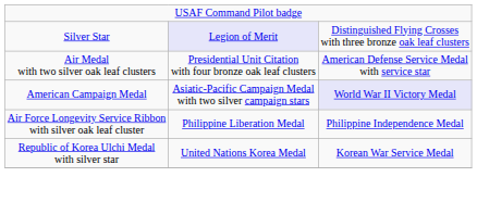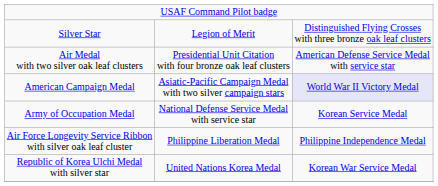 <table class="wikitable" style="margin:1em auto; text-align:center;">
 <tr>
 <td colspan="3"><a href='#'>USAF Command Pilot badge</a></td>
 </tr>
 <tr>
 <td><a href='#'>Silver Star</a></td>
-<td style="background: lavender;"><a href='#'>Legion of Merit</a></td>
+<td><a href='#'>Legion of Merit</a></td>
 <td><a href='#'>Distinguished Flying Crosses</a><br>with three bronze <a href='#'>oak leaf clusters</a></td>
 </tr>
 <tr>
 <td><a href='#'>Air Medal</a><br>with two silver oak leaf clusters</td>
 <td><a href='#'>Presidential Unit Citation</a><br>with four bronze oak leaf clusters</td>
 <td><a href='#'>American Defense Service Medal</a><br>with <a href='#'>service star</a></td>
 </tr>
 <tr>
 <td><a href='#'>American Campaign Medal</a></td>
 <td><a href='#'>Asiatic-Pacific Campaign Medal</a><br>with two silver <a href='#'>campaign stars</a></td>
 <td style="background: lavender;"><a href='#'>World War II Victory Medal</a></td>
+</tr>
+<tr>
+<td><a href='#'>Army of Occupation Medal</a></td>
+<td><a href='#'>National Defense Service Medal</a><br>with service star</td>
+<td><a href='#'>Korean Service Medal</a></td>
 </tr>
 <tr>
 <td><a href='#'>Air Force Longevity Service Ribbon</a><br>with silver oak leaf cluster</td>
 <td><a href='#'>Philippine Liberation Medal</a></td>
 <td><a href='#'>Philippine Independence Medal</a></td>
 </tr>
 <tr>
 <td><a href='#'>Republic of Korea Ulchi Medal</a><br>with silver star</td>
 <td><a href='#'>United Nations Korea Medal</a></td>
 <td><a href='#'>Korean War Service Medal</a></td>
 </tr>
 <tr>
 </tr>
 </table>
